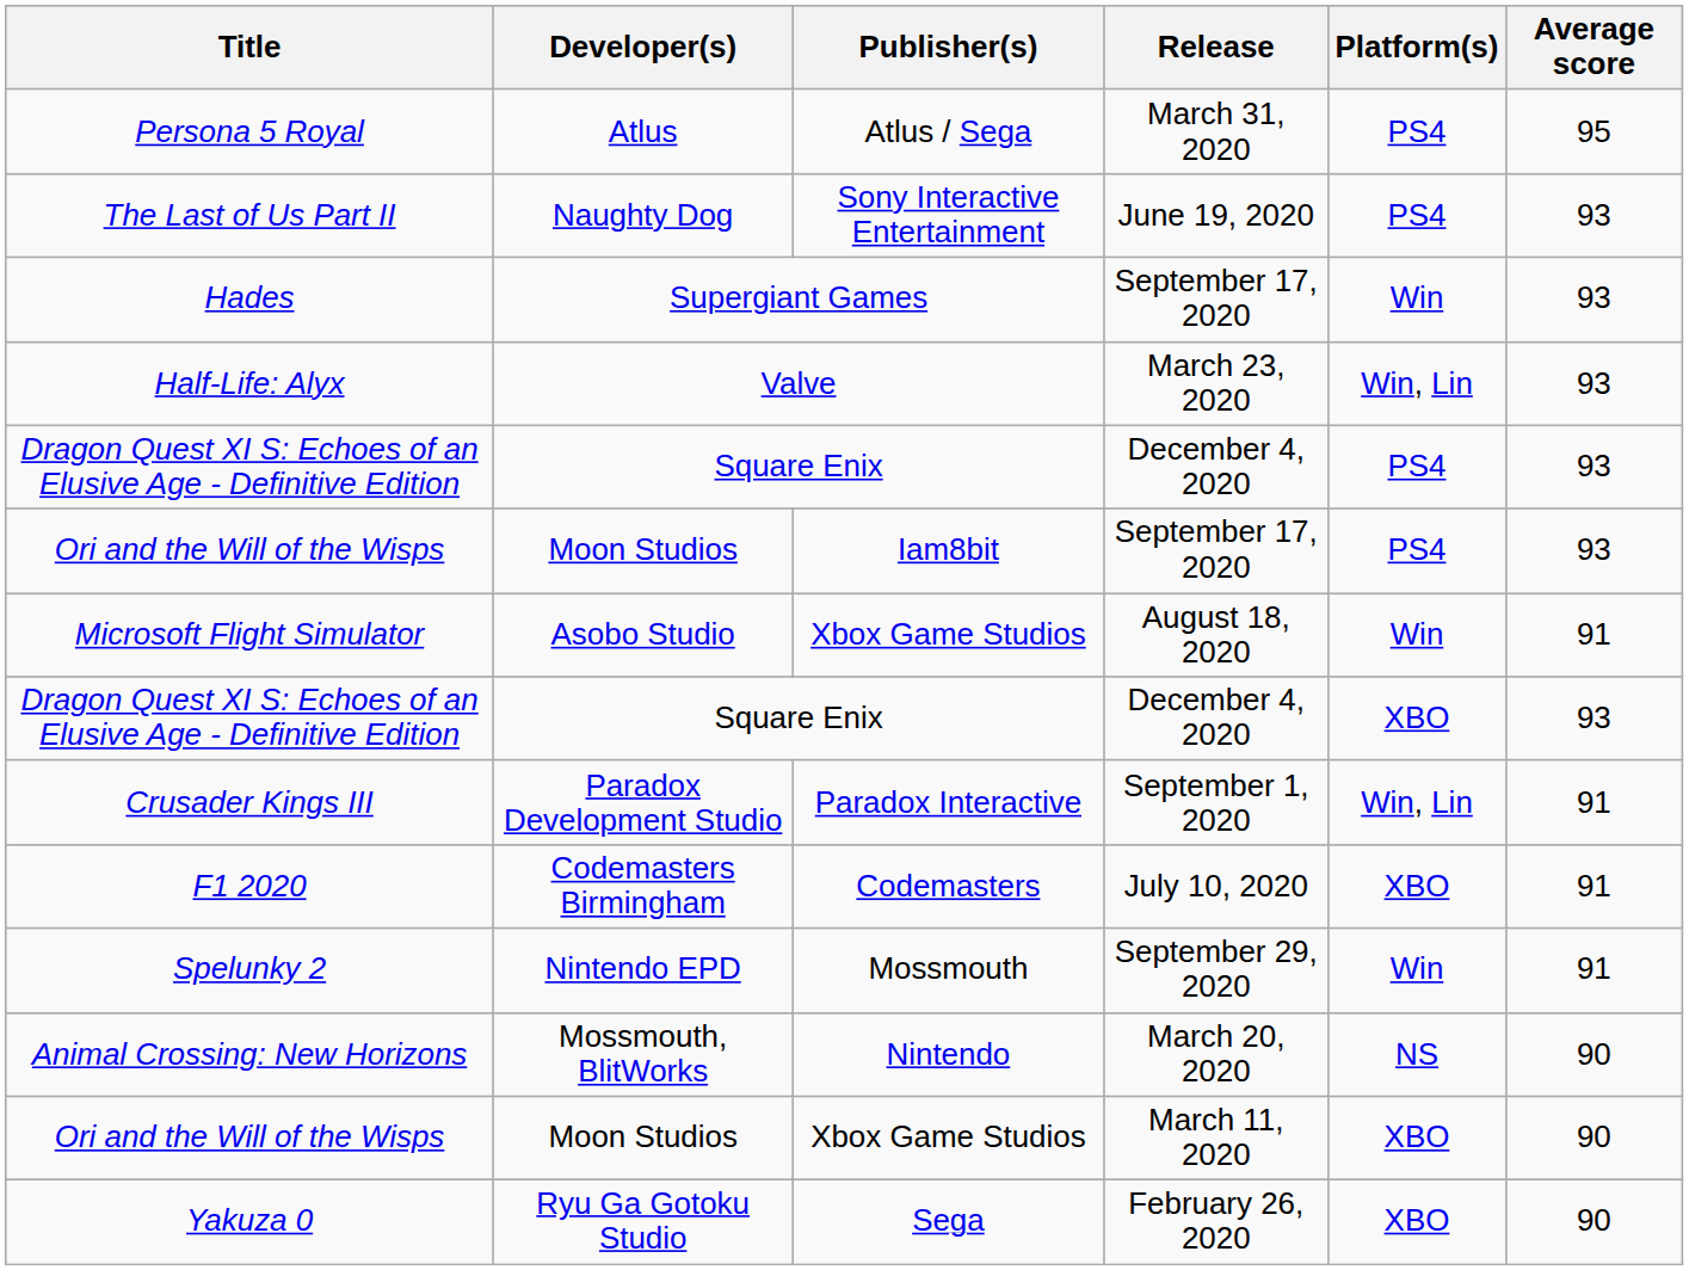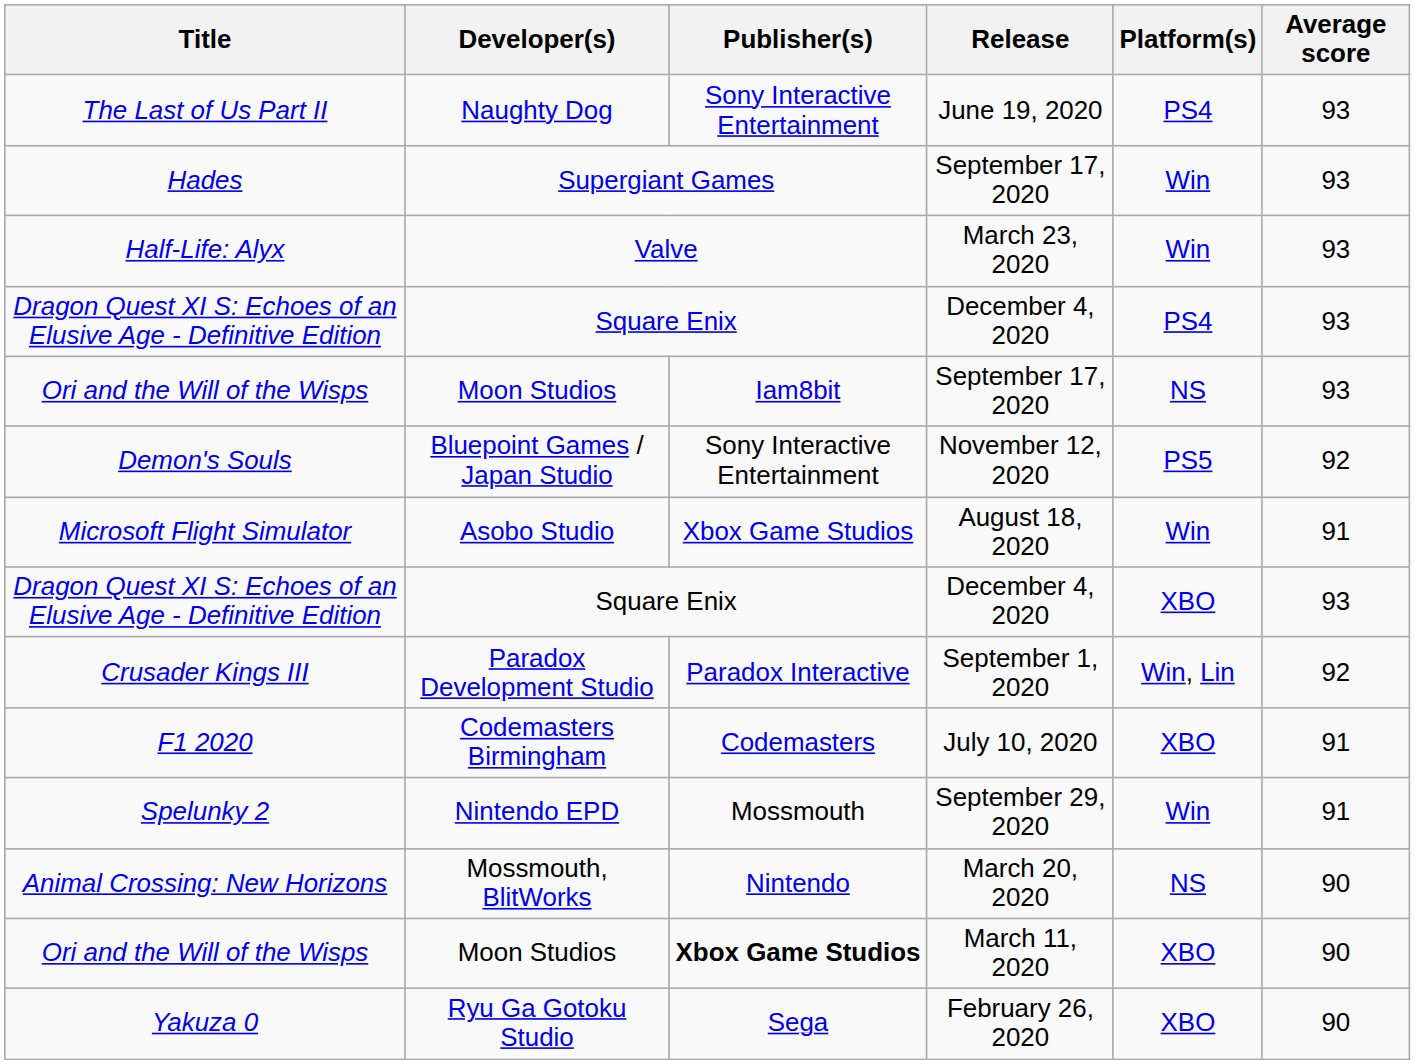 <table class="wikitable sortable" style="text-align:center;">
 <tr>
 <th>Title</th>
 <th>Developer(s)</th>
 <th>Publisher(s)</th>
 <th>Release</th>
 <th>Platform(s)</th>
 <th>Average score</th>
-</tr>
-<tr>
-<td><em><a href='#'>Persona 5 Royal</a></em></td>
-<td><a href='#'>Atlus</a></td>
-<td>Atlus / <a href='#'>Sega</a></td>
-<td>March 31, 2020</td>
-<td><a href='#'>PS4</a></td>
-<td>95</td>
 </tr>
 <tr>
 <td><em><a href='#'>The Last of Us Part II</a></em></td>
 <td><a href='#'>Naughty Dog</a></td>
 <td><a href='#'>Sony Interactive Entertainment</a></td>
 <td>June 19, 2020</td>
 <td><a href='#'>PS4</a></td>
 <td>93</td>
 </tr>
 <tr>
 <td><em><a href='#'>Hades</a></em></td>
 <td colspan="2"><a href='#'>Supergiant Games</a></td>
 <td>September 17, 2020</td>
 <td><a href='#'>Win</a></td>
 <td>93</td>
 </tr>
 <tr>
 <td><em><a href='#'>Half-Life: Alyx</a></em></td>
 <td colspan="2"><a href='#'>Valve</a></td>
 <td>March 23, 2020</td>
-<td><a href='#'>Win</a>, <a href='#'>Lin</a></td>
+<td><a href='#'>Win</a></td>
 <td>93</td>
 </tr>
 <tr>
 <td><em><a href='#'>Dragon Quest XI S: Echoes of an Elusive Age - Definitive Edition</a></em></td>
 <td colspan="2"><a href='#'>Square Enix</a></td>
 <td>December 4, 2020</td>
 <td><a href='#'>PS4</a></td>
 <td>93</td>
 </tr>
 <tr>
 <td><em><a href='#'>Ori and the Will of the Wisps</a></em></td>
 <td><a href='#'>Moon Studios</a></td>
 <td><a href='#'>Iam8bit</a></td>
 <td>September 17, 2020</td>
-<td><a href='#'>PS4</a></td>
+<td><a href='#'>NS</a></td>
 <td>93</td>
+</tr>
+<tr>
+<td><em><a href='#'>Demon's Souls</a></em></td>
+<td><a href='#'>Bluepoint Games</a> / <a href='#'>Japan Studio</a></td>
+<td>Sony Interactive Entertainment</td>
+<td>November 12, 2020</td>
+<td><a href='#'>PS5</a></td>
+<td>92</td>
 </tr>
 <tr>
 <td><em><a href='#'>Microsoft Flight Simulator</a></em></td>
 <td><a href='#'>Asobo Studio</a></td>
 <td><a href='#'>Xbox Game Studios</a></td>
 <td>August 18, 2020</td>
 <td><a href='#'>Win</a></td>
 <td>91</td>
 </tr>
 <tr>
 <td><em><a href='#'>Dragon Quest XI S: Echoes of an Elusive Age - Definitive Edition</a></em></td>
 <td colspan="2">Square Enix</td>
 <td>December 4, 2020</td>
 <td><a href='#'>XBO</a></td>
 <td>93</td>
 </tr>
 <tr>
 <td><em><a href='#'>Crusader Kings III</a></em></td>
 <td><a href='#'>Paradox Development Studio</a></td>
 <td><a href='#'>Paradox Interactive</a></td>
 <td>September 1, 2020</td>
 <td><a href='#'>Win</a>, <a href='#'>Lin</a></td>
-<td>91</td>
+<td>92</td>
 </tr>
 <tr>
 <td><em><a href='#'>F1 2020</a></em></td>
 <td><a href='#'>Codemasters Birmingham</a></td>
 <td><a href='#'>Codemasters</a></td>
 <td>July 10, 2020</td>
 <td><a href='#'>XBO</a></td>
 <td>91</td>
 </tr>
 <tr>
 <td><em><a href='#'>Spelunky 2</a></em></td>
 <td><a href='#'>Nintendo EPD</a></td>
 <td>Mossmouth</td>
 <td>September 29, 2020</td>
 <td><a href='#'>Win</a></td>
 <td>91</td>
 </tr>
 <tr>
 <td><em><a href='#'>Animal Crossing: New Horizons</a></em></td>
 <td>Mossmouth, <a href='#'>BlitWorks</a></td>
 <td><a href='#'>Nintendo</a></td>
 <td>March 20, 2020</td>
 <td><a href='#'>NS</a></td>
 <td>90</td>
 </tr>
 <tr>
 <td><em><a href='#'>Ori and the Will of the Wisps</a></em></td>
 <td>Moon Studios</td>
-<td>Xbox Game Studios</td>
+<td><strong>Xbox Game Studios</strong></td>
 <td>March 11, 2020</td>
 <td><a href='#'>XBO</a></td>
 <td>90</td>
 </tr>
 <tr>
 <td><em><a href='#'>Yakuza 0</a></em></td>
 <td><a href='#'>Ryu Ga Gotoku Studio</a></td>
 <td><a href='#'>Sega</a></td>
 <td>February 26, 2020</td>
 <td><a href='#'>XBO</a></td>
 <td>90</td>
 </tr>
 </table>
